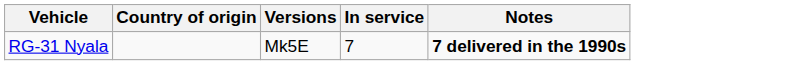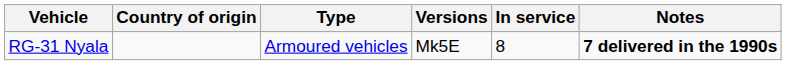 <table class="wikitable">
 <tr>
 <th>Vehicle</th>
 <th>Country of origin</th>
+<th>Type</th>
 <th>Versions</th>
 <th>In service</th>
 <th>Notes</th>
 </tr>
 <tr>
 <td><a href='#'>RG-31 Nyala</a></td>
 <td></td>
+<td><a href='#'>Armoured vehicles</a></td>
 <td>Mk5E</td>
-<td>7</td>
+<td>8</td>
 <td><strong>7 delivered in the 1990s</strong></td>
 </tr>
 </table>
